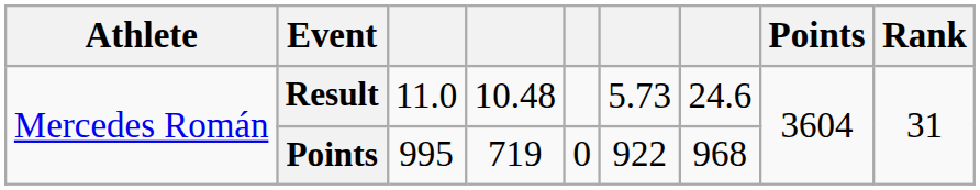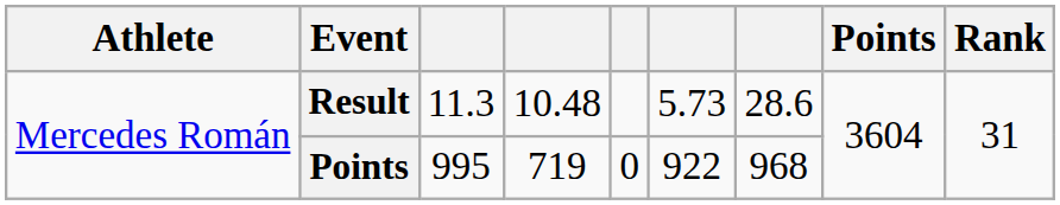 <table class=wikitable style=font-size:90%;text-align:center>
 <tr>
 <th>Athlete</th>
 <th>Event</th>
 <th></th>
 <th></th>
 <th></th>
 <th></th>
 <th></th>
 <th>Points</th>
 <th>Rank</th>
 </tr>
 <tr>
 <td align=left rowspan=2><a href='#'>Mercedes Román</a></td>
 <th style=font-size:95%>Result</th>
-<td>11.0</td>
+<td>11.3</td>
 <td>10.48</td>
 <td></td>
 <td>5.73</td>
-<td>24.6</td>
+<td>28.6</td>
 <td rowspan=2>3604</td>
 <td rowspan=2>31</td>
 </tr>
 <tr>
 <th style=font-size:95%>Points</th>
 <td>995</td>
 <td>719</td>
 <td>0</td>
 <td>922</td>
 <td>968</td>
 </tr>
 </table>
